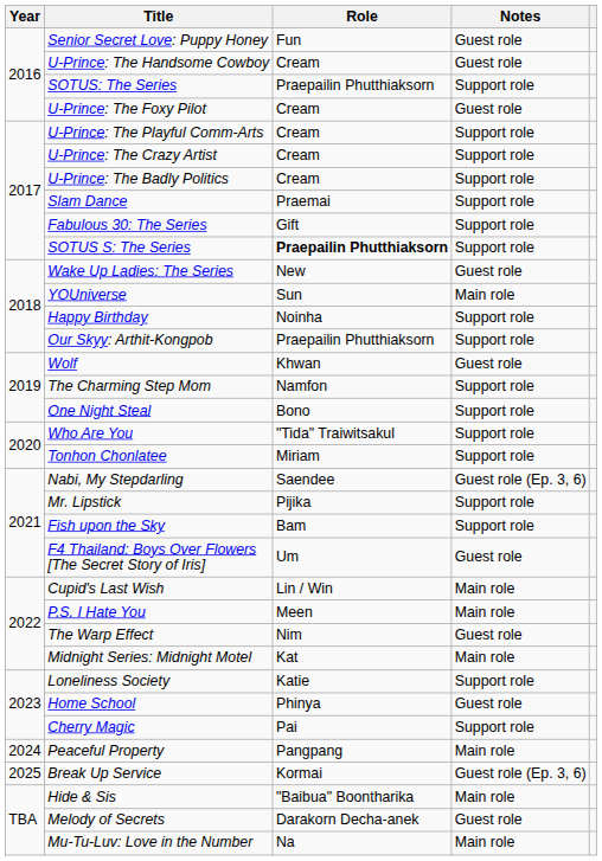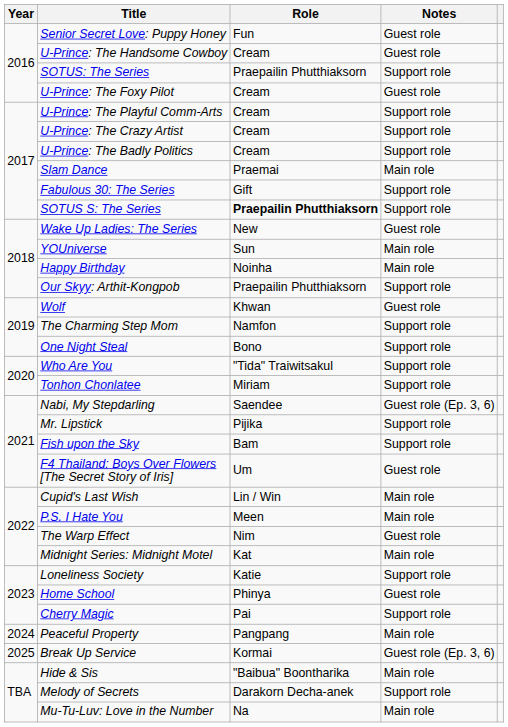 <table class="wikitable sortable">
 <tr>
 <th scope="col">Year</th>
 <th scope="col">Title</th>
 <th scope="col">Role</th>
 <th scope="col" class="unsortable">Notes</th>
 <th scope="col" class="unsortable"></th>
 </tr>
 <tr>
 <td rowspan="4">2016</td>
 <td><em><a href='#'>Senior Secret Love</a>: Puppy Honey</em></td>
 <td>Fun</td>
 <td>Guest role</td>
 <td style="text-align: center;"></td>
 </tr>
 <tr>
 <td><em><a href='#'>U-Prince</a>: The Handsome Cowboy</em></td>
 <td>Cream</td>
 <td>Guest role</td>
 <td style="text-align: center;"></td>
 </tr>
 <tr>
 <td><em><a href='#'>SOTUS: The Series</a></em></td>
 <td>Praepailin Phutthiaksorn</td>
 <td>Support role</td>
 <td style="text-align: center;"></td>
 </tr>
 <tr>
 <td><em><a href='#'>U-Prince</a>: The Foxy Pilot</em></td>
 <td>Cream</td>
 <td>Guest role</td>
 <td style="text-align: center;"></td>
 </tr>
 <tr>
 <td rowspan="6">2017</td>
 <td><em><a href='#'>U-Prince</a>: The Playful Comm-Arts</em></td>
 <td>Cream</td>
 <td>Support role</td>
 <td style="text-align: center;"></td>
 </tr>
 <tr>
 <td><em><a href='#'>U-Prince</a>: The Crazy Artist</em></td>
 <td>Cream</td>
 <td>Support role</td>
 <td style="text-align: center;"></td>
 </tr>
 <tr>
 <td><em><a href='#'>U-Prince</a>: The Badly Politics</em></td>
 <td>Cream</td>
 <td>Support role</td>
 <td style="text-align: center;"></td>
 </tr>
 <tr>
 <td><em><a href='#'>Slam Dance</a></em></td>
 <td>Praemai</td>
-<td>Support role</td>
+<td>Main role</td>
 <td style="text-align: center;"></td>
 </tr>
 <tr>
 <td><em><a href='#'>Fabulous 30: The Series</a></em></td>
 <td>Gift</td>
 <td>Support role</td>
 <td style="text-align: center;"></td>
 </tr>
 <tr>
 <td><em><a href='#'>SOTUS S: The Series</a></em></td>
 <td><strong>Praepailin Phutthiaksorn</strong></td>
 <td>Support role</td>
 <td style="text-align: center;"></td>
 </tr>
 <tr>
 <td rowspan="4">2018</td>
 <td><em><a href='#'>Wake Up Ladies: The Series</a></em></td>
 <td>New</td>
 <td>Guest role</td>
 <td style="text-align: center;"></td>
 </tr>
 <tr>
 <td><em><a href='#'>YOUniverse</a></em></td>
 <td>Sun</td>
 <td>Main role</td>
 <td style="text-align: center;"></td>
 </tr>
 <tr>
 <td><em><a href='#'>Happy Birthday</a></em></td>
 <td>Noinha</td>
-<td>Support role</td>
+<td>Main role</td>
 <td style="text-align: center;"></td>
 </tr>
 <tr>
 <td><em><a href='#'>Our Skyy</a>: Arthit-Kongpob</em></td>
 <td>Praepailin Phutthiaksorn</td>
 <td>Support role</td>
 <td style="text-align: center;"></td>
 </tr>
 <tr>
 <td rowspan="3">2019</td>
 <td><em><a href='#'>Wolf</a></em></td>
 <td>Khwan</td>
 <td>Guest role</td>
 <td style="text-align: center;"></td>
 </tr>
 <tr>
 <td><em>The Charming Step Mom</em></td>
 <td>Namfon</td>
 <td>Support role</td>
 <td style="text-align: center;"></td>
 </tr>
 <tr>
 <td><em><a href='#'>One Night Steal</a></em></td>
 <td>Bono</td>
 <td>Support role</td>
 <td style="text-align: center;"></td>
 </tr>
 <tr>
 <td rowspan="2">2020</td>
 <td><em><a href='#'>Who Are You</a></em></td>
 <td>"Tida" Traiwitsakul</td>
 <td>Support role</td>
 <td style="text-align: center;"></td>
 </tr>
 <tr>
 <td><em><a href='#'>Tonhon Chonlatee</a></em></td>
 <td>Miriam</td>
 <td>Support role</td>
 <td style="text-align: center;"></td>
 </tr>
 <tr>
 <td rowspan="4">2021</td>
 <td><em>Nabi, My Stepdarling</em></td>
 <td>Saendee</td>
 <td>Guest role (Ep. 3, 6)</td>
 <td style="text-align: center;"></td>
 </tr>
 <tr>
 <td><em>Mr. Lipstick</em></td>
 <td>Pijika</td>
 <td>Support role</td>
 <td style="text-align: center;"></td>
 </tr>
 <tr>
 <td><em><a href='#'>Fish upon the Sky</a></em></td>
 <td>Bam</td>
 <td>Support role</td>
 <td style="text-align: center;"></td>
 </tr>
 <tr>
 <td><em><a href='#'>F4 Thailand: Boys Over Flowers</a></em><br><em>[The Secret Story of Iris]</em></td>
 <td>Um</td>
 <td>Guest role</td>
 <td style="text-align: center;"></td>
 </tr>
 <tr>
 <td rowspan="4">2022</td>
 <td><em>Cupid's Last Wish</em></td>
 <td>Lin / Win</td>
 <td>Main role</td>
 <td style="text-align: center;"></td>
 </tr>
 <tr>
 <td><em><a href='#'>P.S. I Hate You</a></em></td>
 <td>Meen</td>
 <td>Main role</td>
 <td style="text-align: center;"></td>
 </tr>
 <tr>
 <td><em>The Warp Effect</em></td>
 <td>Nim</td>
 <td>Guest role</td>
 <td style="text-align: center;"></td>
 </tr>
 <tr>
 <td><em>Midnight Series: Midnight Motel</em></td>
 <td>Kat</td>
 <td>Main role</td>
 <td style="text-align: center;"></td>
 </tr>
 <tr>
 <td rowspan="3">2023</td>
 <td><em>Loneliness Society</em></td>
 <td>Katie</td>
 <td>Support role</td>
 <td style="text-align: center;"></td>
 </tr>
 <tr>
 <td><em><a href='#'>Home School</a></em></td>
 <td>Phinya</td>
 <td>Guest role</td>
 <td style="text-align: center;"></td>
 </tr>
 <tr>
 <td><em><a href='#'>Cherry Magic</a></em></td>
 <td>Pai</td>
 <td>Support role</td>
 <td style="text-align: center;"></td>
 </tr>
 <tr>
 <td>2024</td>
 <td><em>Peaceful Property</em></td>
 <td>Pangpang</td>
 <td>Main role</td>
 <td style="text-align: center;"></td>
 </tr>
 <tr>
 <td>2025</td>
 <td><em>Break Up Service</em></td>
 <td>Kormai</td>
 <td>Guest role (Ep. 3, 6)</td>
 <td></td>
 </tr>
 <tr>
 <td rowspan="3">TBA</td>
 <td><em>Hide & Sis</em></td>
 <td>"Baibua" Boontharika</td>
 <td>Main role</td>
 <td></td>
 </tr>
 <tr>
 <td><em>Melody of Secrets</em></td>
 <td>Darakorn Decha-anek</td>
-<td>Guest role</td>
+<td>Support role</td>
 <td></td>
 </tr>
 <tr>
 <td><em>Mu-Tu-Luv: Love in the Number</em></td>
 <td>Na</td>
 <td>Main role</td>
 <td></td>
 </tr>
 </table>
